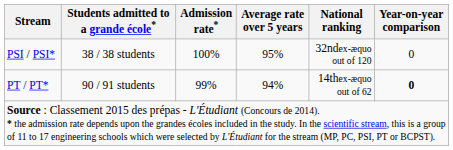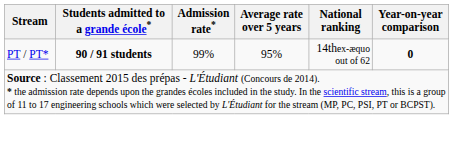 <table class="wikitable centre" style="text-align:right">
 <tr>
 <th>Stream</th>
 <th>Students admitted to<br>a <a href='#'>grande école</a><sup>*</sup></th>
 <th>Admission<br>rate<sup>*</sup></th>
 <th>Average rate<br>over 5 years</th>
 <th>National<br>ranking</th>
 <th>Year-on-year<br>comparison</th>
 </tr>
 <tr>
-<td align=left><a href='#'>PSI</a> / <a href='#'>PSI*</a></td>
-<td align="center">38 / 38 students</td>
-<td align="center">100%</td>
+<td align=left><a href='#'>PT</a> /  <a href='#'>PT*</a></td>
+<td align="center"><strong>90 / 91 students</strong></td>
+<td align="center">99%</td>
 <td align="center">95%</td>
-<td align="right">32nd<small>ex-æquo</small><br><small>out of 120</small></td>
-<td align="center"> 0</td>
-</tr>
-<tr>
-<td align=left><a href='#'>PT</a> /  <a href='#'>PT*</a></td>
-<td align="center">90 / 91 students</td>
-<td align="center">99%</td>
-<td align="center">94%</td>
 <td align="right">14th<small>ex-æquo</small><br><small>out of 62</small></td>
 <td align="center"><strong> 0</strong></td>
 </tr>
 <tr>
 <td align="left" colspan="6"><strong>Source</strong> : Classement 2015 des prépas - <em>L'Étudiant</em> <small>(Concours de 2014).<br><strong>*</strong> the admission rate depends upon the grandes écoles included in the study. In the <a href='#'>scientific stream</a>, this is a group<br>of 11 to 17 engineering schools which were selected by <em>L'Étudiant</em> for the stream (MP, PC, PSI, PT or BCPST).</small></td>
 </tr>
 </table>
